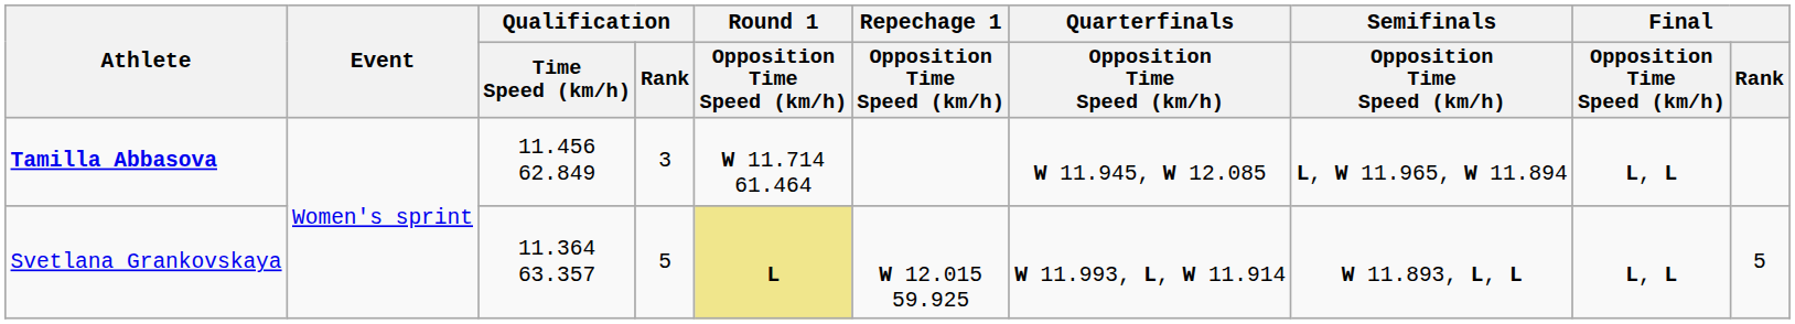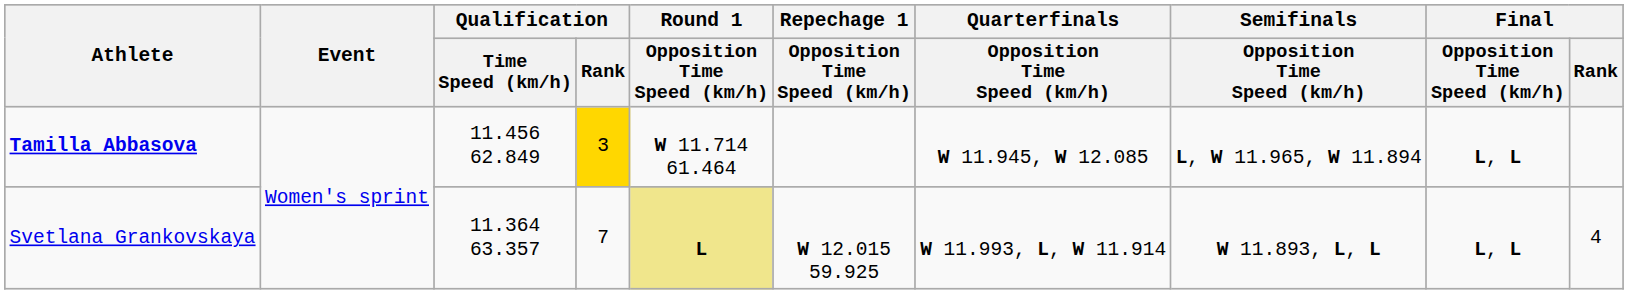 <table class="wikitable" style="font-size:90%">
 <tr>
 <th rowspan="2">Athlete</th>
 <th rowspan="2">Event</th>
 <th colspan=2>Qualification</th>
 <th>Round 1</th>
 <th>Repechage 1</th>
 <th>Quarterfinals</th>
 <th>Semifinals</th>
 <th colspan=2>Final</th>
 </tr>
 <tr style="font-size:95%">
 <th>Time<br>Speed (km/h)</th>
 <th>Rank</th>
 <th>Opposition<br>Time<br>Speed (km/h)</th>
 <th>Opposition<br>Time<br>Speed (km/h)</th>
 <th>Opposition<br>Time<br>Speed (km/h)</th>
 <th>Opposition<br>Time<br>Speed (km/h)</th>
 <th>Opposition<br>Time<br>Speed (km/h)</th>
 <th>Rank</th>
 </tr>
 <tr align=center>
 <td align=left><strong><a href='#'>Tamilla Abbasova</a></strong></td>
 <td align=left rowspan=2><a href='#'>Women's sprint</a></td>
 <td>11.456<br>62.849</td>
-<td>3</td>
+<td style="background: gold;">3</td>
 <td><br><strong>W</strong> 11.714<br>61.464</td>
 <td></td>
 <td><br><strong>W</strong> 11.945,<strong> W</strong> 12.085</td>
 <td><br><strong>L</strong>, <strong>W</strong> 11.965,<strong> W</strong> 11.894</td>
 <td><br><strong>L</strong>, <strong>L</strong></td>
 <td></td>
 </tr>
 <tr align=center>
 <td align=left><a href='#'>Svetlana Grankovskaya</a></td>
 <td>11.364<br>63.357</td>
-<td>5</td>
+<td>7</td>
 <td style="background: khaki;"><br><strong>L</strong></td>
 <td><br><br><strong>W</strong> 12.015<br>59.925</td>
 <td><br><strong>W</strong> 11.993, <strong>L</strong>,<strong> W</strong> 11.914</td>
 <td><br><strong>W</strong> 11.893, <strong>L</strong>,<strong> L</strong></td>
 <td><br><strong>L</strong>, <strong>L</strong></td>
-<td>5</td>
+<td>4</td>
 </tr>
 </table>
